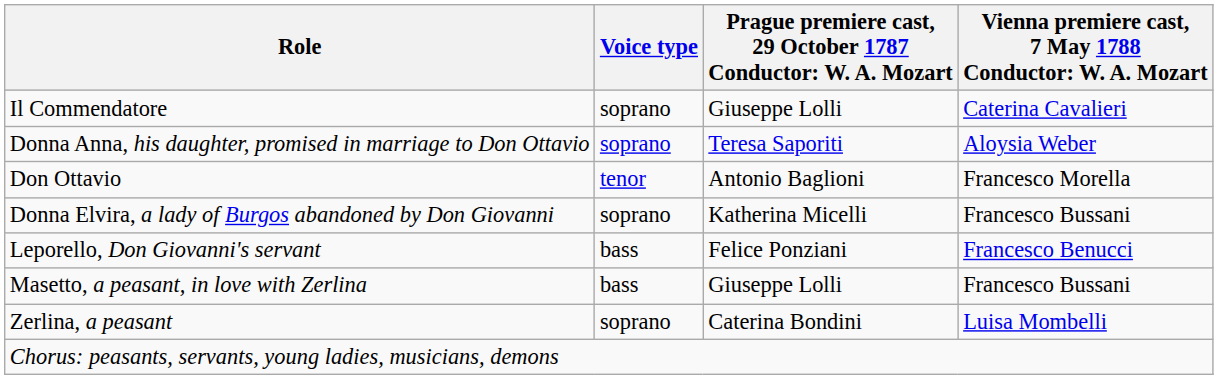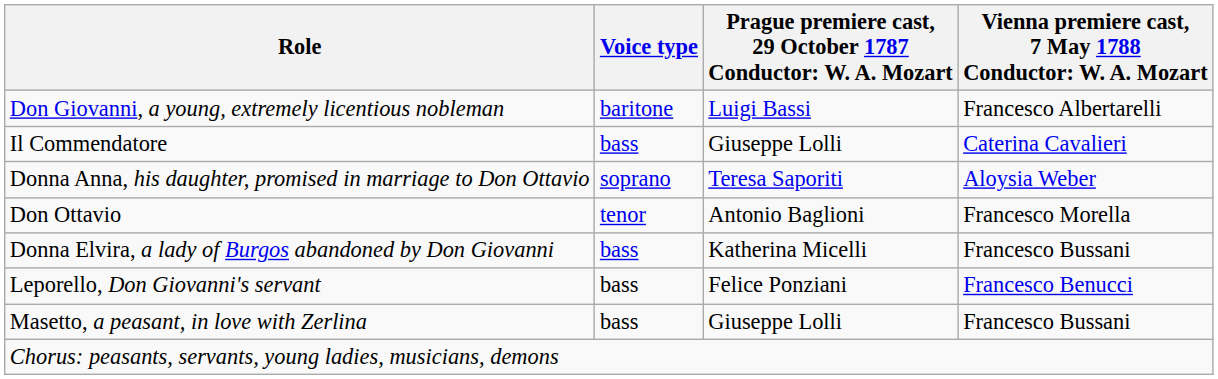 <table class="wikitable">
 <tr>
 <th>Role</th>
 <th><a href='#'>Voice type</a></th>
 <th>Prague premiere cast,<br>29 October <a href='#'>1787</a><br>Conductor: W. A. Mozart</th>
 <th>Vienna premiere cast,<br>7 May <a href='#'>1788</a><br>Conductor: W. A. Mozart</th>
 </tr>
 <tr>
+<td><a href='#'>Don Giovanni</a>, <em>a young, extremely licentious nobleman</em></td>
+<td><a href='#'>baritone</a></td>
+<td><a href='#'>Luigi Bassi</a></td>
+<td>Francesco Albertarelli</td>
+</tr>
+<tr>
 <td>Il Commendatore</td>
-<td>soprano</td>
+<td><a href='#'>bass</a></td>
 <td>Giuseppe Lolli</td>
 <td><a href='#'>Caterina Cavalieri</a></td>
 </tr>
 <tr>
 <td>Donna Anna, <em>his daughter, promised in marriage to Don Ottavio</em></td>
 <td><a href='#'>soprano</a></td>
 <td><a href='#'>Teresa Saporiti</a></td>
 <td><a href='#'>Aloysia Weber</a></td>
 </tr>
 <tr>
 <td>Don Ottavio</td>
 <td><a href='#'>tenor</a></td>
 <td>Antonio Baglioni</td>
 <td>Francesco Morella</td>
 </tr>
 <tr>
 <td>Donna Elvira, <em>a lady of <a href='#'>Burgos</a> abandoned by Don Giovanni</em></td>
-<td>soprano</td>
+<td><a href='#'>bass</a></td>
 <td>Katherina Micelli</td>
 <td>Francesco Bussani</td>
 </tr>
 <tr>
 <td>Leporello, <em>Don Giovanni's servant</em></td>
 <td>bass</td>
 <td>Felice Ponziani</td>
 <td><a href='#'>Francesco Benucci</a></td>
 </tr>
 <tr>
 <td>Masetto, <em>a peasant, in love with Zerlina</em></td>
 <td>bass</td>
 <td>Giuseppe Lolli</td>
 <td>Francesco Bussani</td>
 </tr>
 <tr>
-<td>Zerlina, <em>a peasant</em></td>
-<td>soprano</td>
-<td>Caterina Bondini</td>
-<td><a href='#'>Luisa Mombelli</a></td>
-</tr>
-<tr>
 <td colspan="4"><em>Chorus: peasants, servants, young ladies, musicians, demons</em></td>
 </tr>
 </table>
